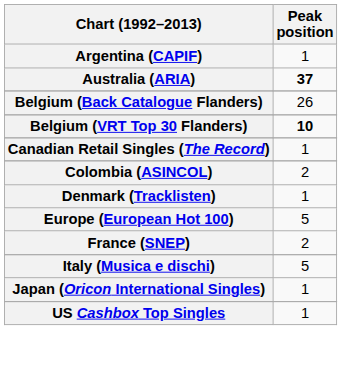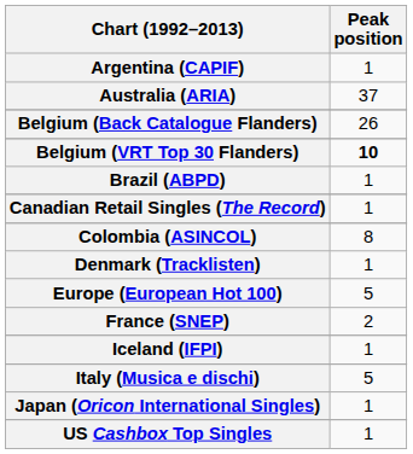 <table class="wikitable sortable plainrowheaders" style="text-align:center">
 <tr>
 <th>Chart (1992–2013)</th>
 <th>Peak<br>position</th>
 </tr>
 <tr>
 <th scope="row">Argentina (<a href='#'>CAPIF</a>)</th>
 <td>1</td>
 </tr>
 <tr>
 <th scope="row">Australia (<a href='#'>ARIA</a>)</th>
-<td><strong>37</strong></td>
+<td>37</td>
 </tr>
 <tr>
 </tr>
 <tr>
 <th scope="row">Belgium (<a href='#'>Back Catalogue</a> Flanders)</th>
 <td>26</td>
 </tr>
 <tr>
 </tr>
 <tr>
 <th scope="row">Belgium (<a href='#'>VRT Top 30</a> Flanders)</th>
 <td><strong>10</strong></td>
 </tr>
 <tr>
+<th scope="row">Brazil (<a href='#'>ABPD</a>)</th>
+<td>1</td>
+</tr>
+<tr>
 </tr>
 <tr>
 <th scope="row">Canadian Retail Singles (<a href='#'><em>The Record</em></a>)</th>
 <td>1</td>
 </tr>
 <tr>
 </tr>
 <tr>
 <th scope="row">Colombia (<a href='#'>ASINCOL</a>)</th>
-<td>2</td>
+<td>8</td>
 </tr>
 <tr>
 <th scope="row">Denmark (<a href='#'>Tracklisten</a>)</th>
 <td>1</td>
 </tr>
 <tr>
 <th scope="row">Europe (<a href='#'>European Hot 100</a>)</th>
 <td>5</td>
 </tr>
 <tr>
 <th scope="row">France (<a href='#'>SNEP</a>)</th>
 <td>2</td>
 </tr>
 <tr>
+</tr>
+<tr>
+<th scope="row">Iceland (<a href='#'>IFPI</a>)</th>
+<td>1</td>
 </tr>
 <tr>
 </tr>
 <tr>
 <th scope="row">Italy (<a href='#'>Musica e dischi</a>)</th>
 <td>5</td>
 </tr>
 <tr>
 <th scope="row">Japan (<a href='#'><em>Oricon</em> International Singles</a>)</th>
 <td>1</td>
 </tr>
 <tr>
 </tr>
 <tr>
 </tr>
 <tr>
 </tr>
 <tr>
 </tr>
 <tr>
 </tr>
 <tr>
 </tr>
 <tr>
 </tr>
 <tr>
 </tr>
 <tr>
 </tr>
 <tr>
 <th scope="row">US <a href='#'><em>Cashbox</em> Top Singles</a></th>
 <td>1</td>
 </tr>
 </table>
